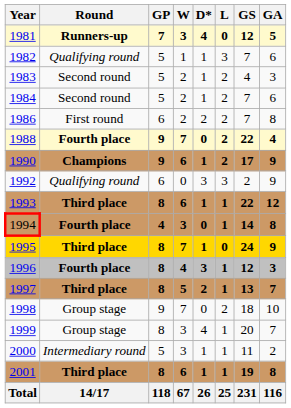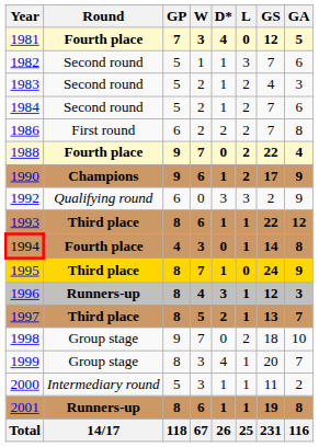 <table class="wikitable" style="text-align: center;">
 <tr>
 <th>Year</th>
 <th>Round</th>
 <th>GP</th>
 <th>W</th>
 <th>D*</th>
 <th>L</th>
 <th>GS</th>
 <th>GA</th>
 </tr>
 <tr bgcolor=LemonChiffon>
 <td> <a href='#'>1981</a></td>
-<td><strong>Runners-up</strong></td>
+<td><strong>Fourth place</strong></td>
 <td><strong>7</strong></td>
 <td><strong>3</strong></td>
 <td><strong>4</strong></td>
 <td><strong>0</strong></td>
 <td><strong>12</strong></td>
 <td><strong>5</strong></td>
 </tr>
 <tr>
 <td> <a href='#'>1982</a></td>
-<td><em>Qualifying round</em></td>
+<td>Second round</td>
 <td>5</td>
 <td>1</td>
 <td>1</td>
 <td>3</td>
 <td>7</td>
 <td>6</td>
 </tr>
 <tr>
 <td> <a href='#'>1983</a></td>
 <td>Second round</td>
 <td>5</td>
 <td>2</td>
 <td>1</td>
 <td>2</td>
 <td>4</td>
 <td>3</td>
 </tr>
 <tr>
 <td> <a href='#'>1984</a></td>
 <td>Second round</td>
 <td>5</td>
 <td>2</td>
 <td>1</td>
 <td>2</td>
 <td>7</td>
 <td>6</td>
 </tr>
 <tr>
 <td> <a href='#'>1986</a></td>
 <td>First round</td>
 <td>6</td>
 <td>2</td>
 <td>2</td>
 <td>2</td>
 <td>7</td>
 <td>8</td>
 </tr>
 <tr bgcolor=LemonChiffon>
 <td> <a href='#'>1988</a></td>
 <td><strong>Fourth place</strong></td>
 <td><strong>9</strong></td>
 <td><strong>7</strong></td>
 <td><strong>0</strong></td>
 <td><strong>2</strong></td>
 <td><strong>22</strong></td>
 <td><strong>4</strong></td>
 </tr>
 <tr bgcolor="#cc9966">
 <td> <a href='#'>1990</a></td>
 <td><strong>Champions</strong></td>
 <td><strong>9</strong></td>
 <td><strong>6</strong></td>
 <td><strong>1</strong></td>
 <td><strong>2</strong></td>
 <td><strong>17</strong></td>
 <td><strong>9</strong></td>
 </tr>
 <tr>
 <td> <a href='#'>1992</a></td>
 <td><em>Qualifying round</em></td>
 <td>6</td>
 <td>0</td>
 <td>3</td>
 <td>3</td>
 <td>2</td>
 <td>9</td>
 </tr>
 <tr bgcolor="#cc9966">
 <td> <a href='#'>1993</a></td>
 <td><strong>Third place</strong></td>
 <td><strong>8</strong></td>
 <td><strong>6</strong></td>
 <td><strong>1</strong></td>
 <td><strong>1</strong></td>
 <td><strong>22</strong></td>
 <td><strong>12</strong></td>
 </tr>
 <tr bgcolor="#cc9966">
 <td style="border: 3px solid red"> 1994</td>
 <td><strong>Fourth place</strong></td>
 <td><strong>4</strong></td>
 <td><strong>3</strong></td>
 <td><strong>0</strong></td>
 <td><strong>1</strong></td>
 <td><strong>14</strong></td>
 <td><strong>8</strong></td>
 </tr>
 <tr bgcolor=gold>
 <td> <a href='#'>1995</a></td>
 <td><strong>Third place</strong></td>
 <td><strong>8</strong></td>
 <td><strong>7</strong></td>
 <td><strong>1</strong></td>
 <td><strong>0</strong></td>
 <td><strong>24</strong></td>
 <td><strong>9</strong></td>
 </tr>
 <tr bgcolor=silver>
 <td>  <a href='#'>1996</a></td>
-<td><strong>Fourth place</strong></td>
+<td><strong>Runners-up</strong></td>
 <td><strong>8</strong></td>
 <td><strong>4</strong></td>
 <td><strong>3</strong></td>
 <td><strong>1</strong></td>
 <td><strong>12</strong></td>
 <td><strong>3</strong></td>
 </tr>
 <tr bgcolor="#cc9966">
 <td> <a href='#'>1997</a></td>
 <td><strong>Third place</strong></td>
 <td><strong>8</strong></td>
 <td><strong>5</strong></td>
 <td><strong>2</strong></td>
 <td><strong>1</strong></td>
 <td><strong>13</strong></td>
 <td><strong>7</strong></td>
 </tr>
 <tr>
 <td> <a href='#'>1998</a></td>
 <td>Group stage</td>
 <td>9</td>
 <td>7</td>
 <td>0</td>
 <td>2</td>
 <td>18</td>
 <td>10</td>
 </tr>
 <tr>
 <td> <a href='#'>1999</a></td>
 <td>Group stage</td>
 <td>8</td>
 <td>3</td>
 <td>4</td>
 <td>1</td>
 <td>20</td>
 <td>7</td>
 </tr>
 <tr>
 <td> <a href='#'>2000</a></td>
 <td><em>Intermediary round</em></td>
 <td>5</td>
 <td>3</td>
 <td>1</td>
 <td>1</td>
 <td>11</td>
 <td>2</td>
 </tr>
 <tr bgcolor="#cc9966">
 <td> <a href='#'>2001</a></td>
-<td><strong>Third place</strong></td>
+<td><strong>Runners-up</strong></td>
 <td><strong>8</strong></td>
 <td><strong>6</strong></td>
 <td><strong>1</strong></td>
 <td><strong>1</strong></td>
 <td><strong>19</strong></td>
 <td><strong>8</strong></td>
 </tr>
 <tr>
 <th><strong>Total</strong></th>
 <th><strong>14/17</strong></th>
 <th><strong>118</strong></th>
 <th><strong>67</strong></th>
 <th><strong>26</strong></th>
 <th><strong>25</strong></th>
 <th><strong>231</strong></th>
 <th><strong>116</strong></th>
 </tr>
 </table>
